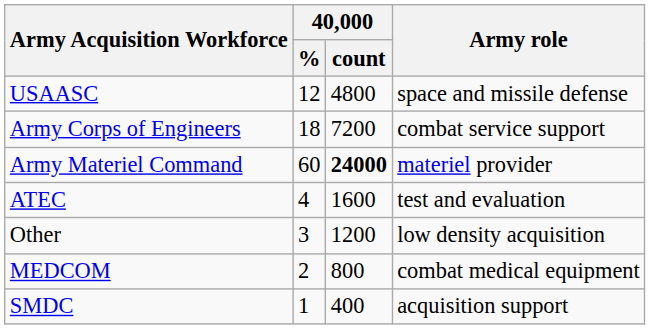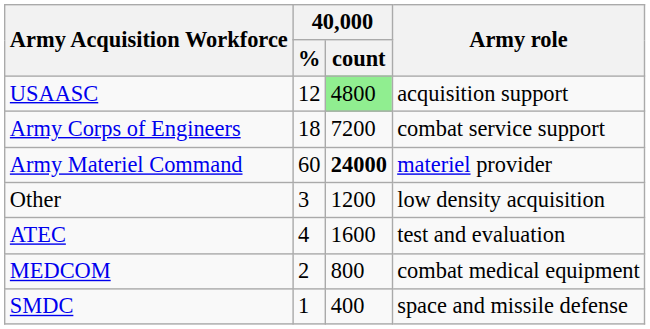 <table class="wikitable sortable">
 <tr>
 <th rowspan=2>Army Acquisition Workforce</th>
 <th colspan=2>40,000</th>
 <th rowspan=2>Army role</th>
 </tr>
 <tr>
 <th>%</th>
 <th>count</th>
 </tr>
 <tr>
 <td><a href='#'>USAASC</a></td>
 <td>12</td>
-<td>4800</td>
-<td>space and missile defense</td>
+<td style="background: lightgreen;">4800</td>
+<td>acquisition support</td>
 </tr>
 <tr>
 <td><a href='#'>Army Corps of Engineers</a></td>
 <td>18</td>
 <td>7200</td>
 <td>combat service support</td>
 </tr>
 <tr>
 <td><a href='#'>Army Materiel Command</a></td>
 <td>60</td>
 <td><strong>24000</strong></td>
 <td><a href='#'>materiel</a> provider</td>
 </tr>
 <tr>
+<td>Other</td>
+<td>3</td>
+<td>1200</td>
+<td>low density acquisition</td>
+</tr>
+<tr>
 <td><a href='#'>ATEC</a></td>
 <td>4</td>
 <td>1600</td>
 <td>test and evaluation</td>
-</tr>
-<tr>
-<td>Other</td>
-<td>3</td>
-<td>1200</td>
-<td>low density acquisition</td>
 </tr>
 <tr>
 <td><a href='#'>MEDCOM</a></td>
 <td>2</td>
 <td>800</td>
 <td>combat medical equipment</td>
 </tr>
 <tr>
 <td><a href='#'>SMDC</a></td>
 <td>1</td>
 <td>400</td>
-<td>acquisition support</td>
+<td>space and missile defense</td>
 </tr>
 </table>
